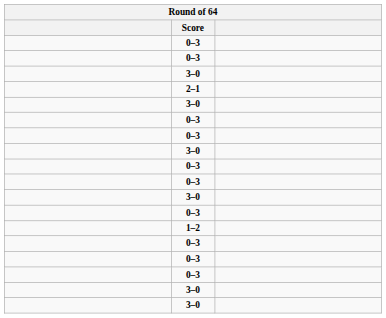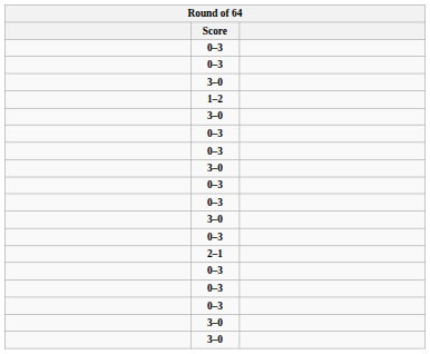 <table class="wikitable" style="text-align: center; font-size:90% ">
 <tr>
 <th colspan=3>Round of 64</th>
 </tr>
 <tr>
 <th align="right" width="250"></th>
 <th width="60">Score</th>
 <th align="left" width="250"></th>
 </tr>
 <tr>
 <td align=left></td>
 <td align=center><strong>0–3</strong></td>
 <td align=left><strong></strong></td>
 </tr>
 <tr>
 <td align=left></td>
 <td align=center><strong>0–3</strong></td>
 <td align=left><strong></strong></td>
 </tr>
 <tr>
 <td align=left><strong></strong></td>
 <td align=center><strong>3–0</strong></td>
 <td align=left></td>
 </tr>
 <tr>
+<td align=left></td>
+<td align=center><strong>1–2</strong></td>
 <td align=left><strong></strong></td>
-<td align=center><strong>2–1</strong></td>
-<td align=left></td>
 </tr>
 <tr>
 <td align=left><strong></strong></td>
 <td align=center><strong>3–0</strong></td>
 <td align=left></td>
 </tr>
 <tr>
 <td align=left></td>
 <td align=center><strong>0–3</strong></td>
 <td align=left><strong></strong></td>
 </tr>
 <tr>
 <td align=left></td>
 <td align=center><strong>0–3</strong></td>
 <td align=left><strong></strong></td>
 </tr>
 <tr>
 <td align=left><strong></strong></td>
 <td align=center><strong>3–0</strong></td>
 <td align=left></td>
 </tr>
 <tr>
 <td align=left></td>
 <td align=center><strong>0–3</strong></td>
 <td align=left><strong></strong></td>
 </tr>
 <tr>
 <td align=left></td>
 <td align=center><strong>0–3</strong></td>
 <td align=left><strong></strong></td>
 </tr>
 <tr>
 <td align=left><strong></strong></td>
 <td align=center><strong>3–0</strong></td>
 <td align=left></td>
 </tr>
 <tr>
 <td align=left></td>
 <td align=center><strong>0–3</strong></td>
 <td align=left><strong></strong></td>
 </tr>
 <tr>
+<td align=left><strong></strong></td>
+<td align=center><strong>2–1</strong></td>
 <td align=left></td>
-<td align=center><strong>1–2</strong></td>
-<td align=left><strong></strong></td>
 </tr>
 <tr>
 <td align=left></td>
 <td align=center><strong>0–3</strong></td>
 <td align=left><strong></strong></td>
 </tr>
 <tr>
 <td align=left></td>
 <td align=center><strong>0–3</strong></td>
 <td align=left><strong></strong></td>
 </tr>
 <tr>
 <td align=left></td>
 <td align=center><strong>0–3</strong></td>
 <td align=left><strong></strong></td>
 </tr>
 <tr>
 <td align=left><strong></strong></td>
 <td align=center><strong>3–0</strong></td>
 <td align=left></td>
 </tr>
 <tr>
 <td align=left><strong></strong></td>
 <td align=center><strong>3–0</strong></td>
 <td align=left></td>
 </tr>
 </table>
